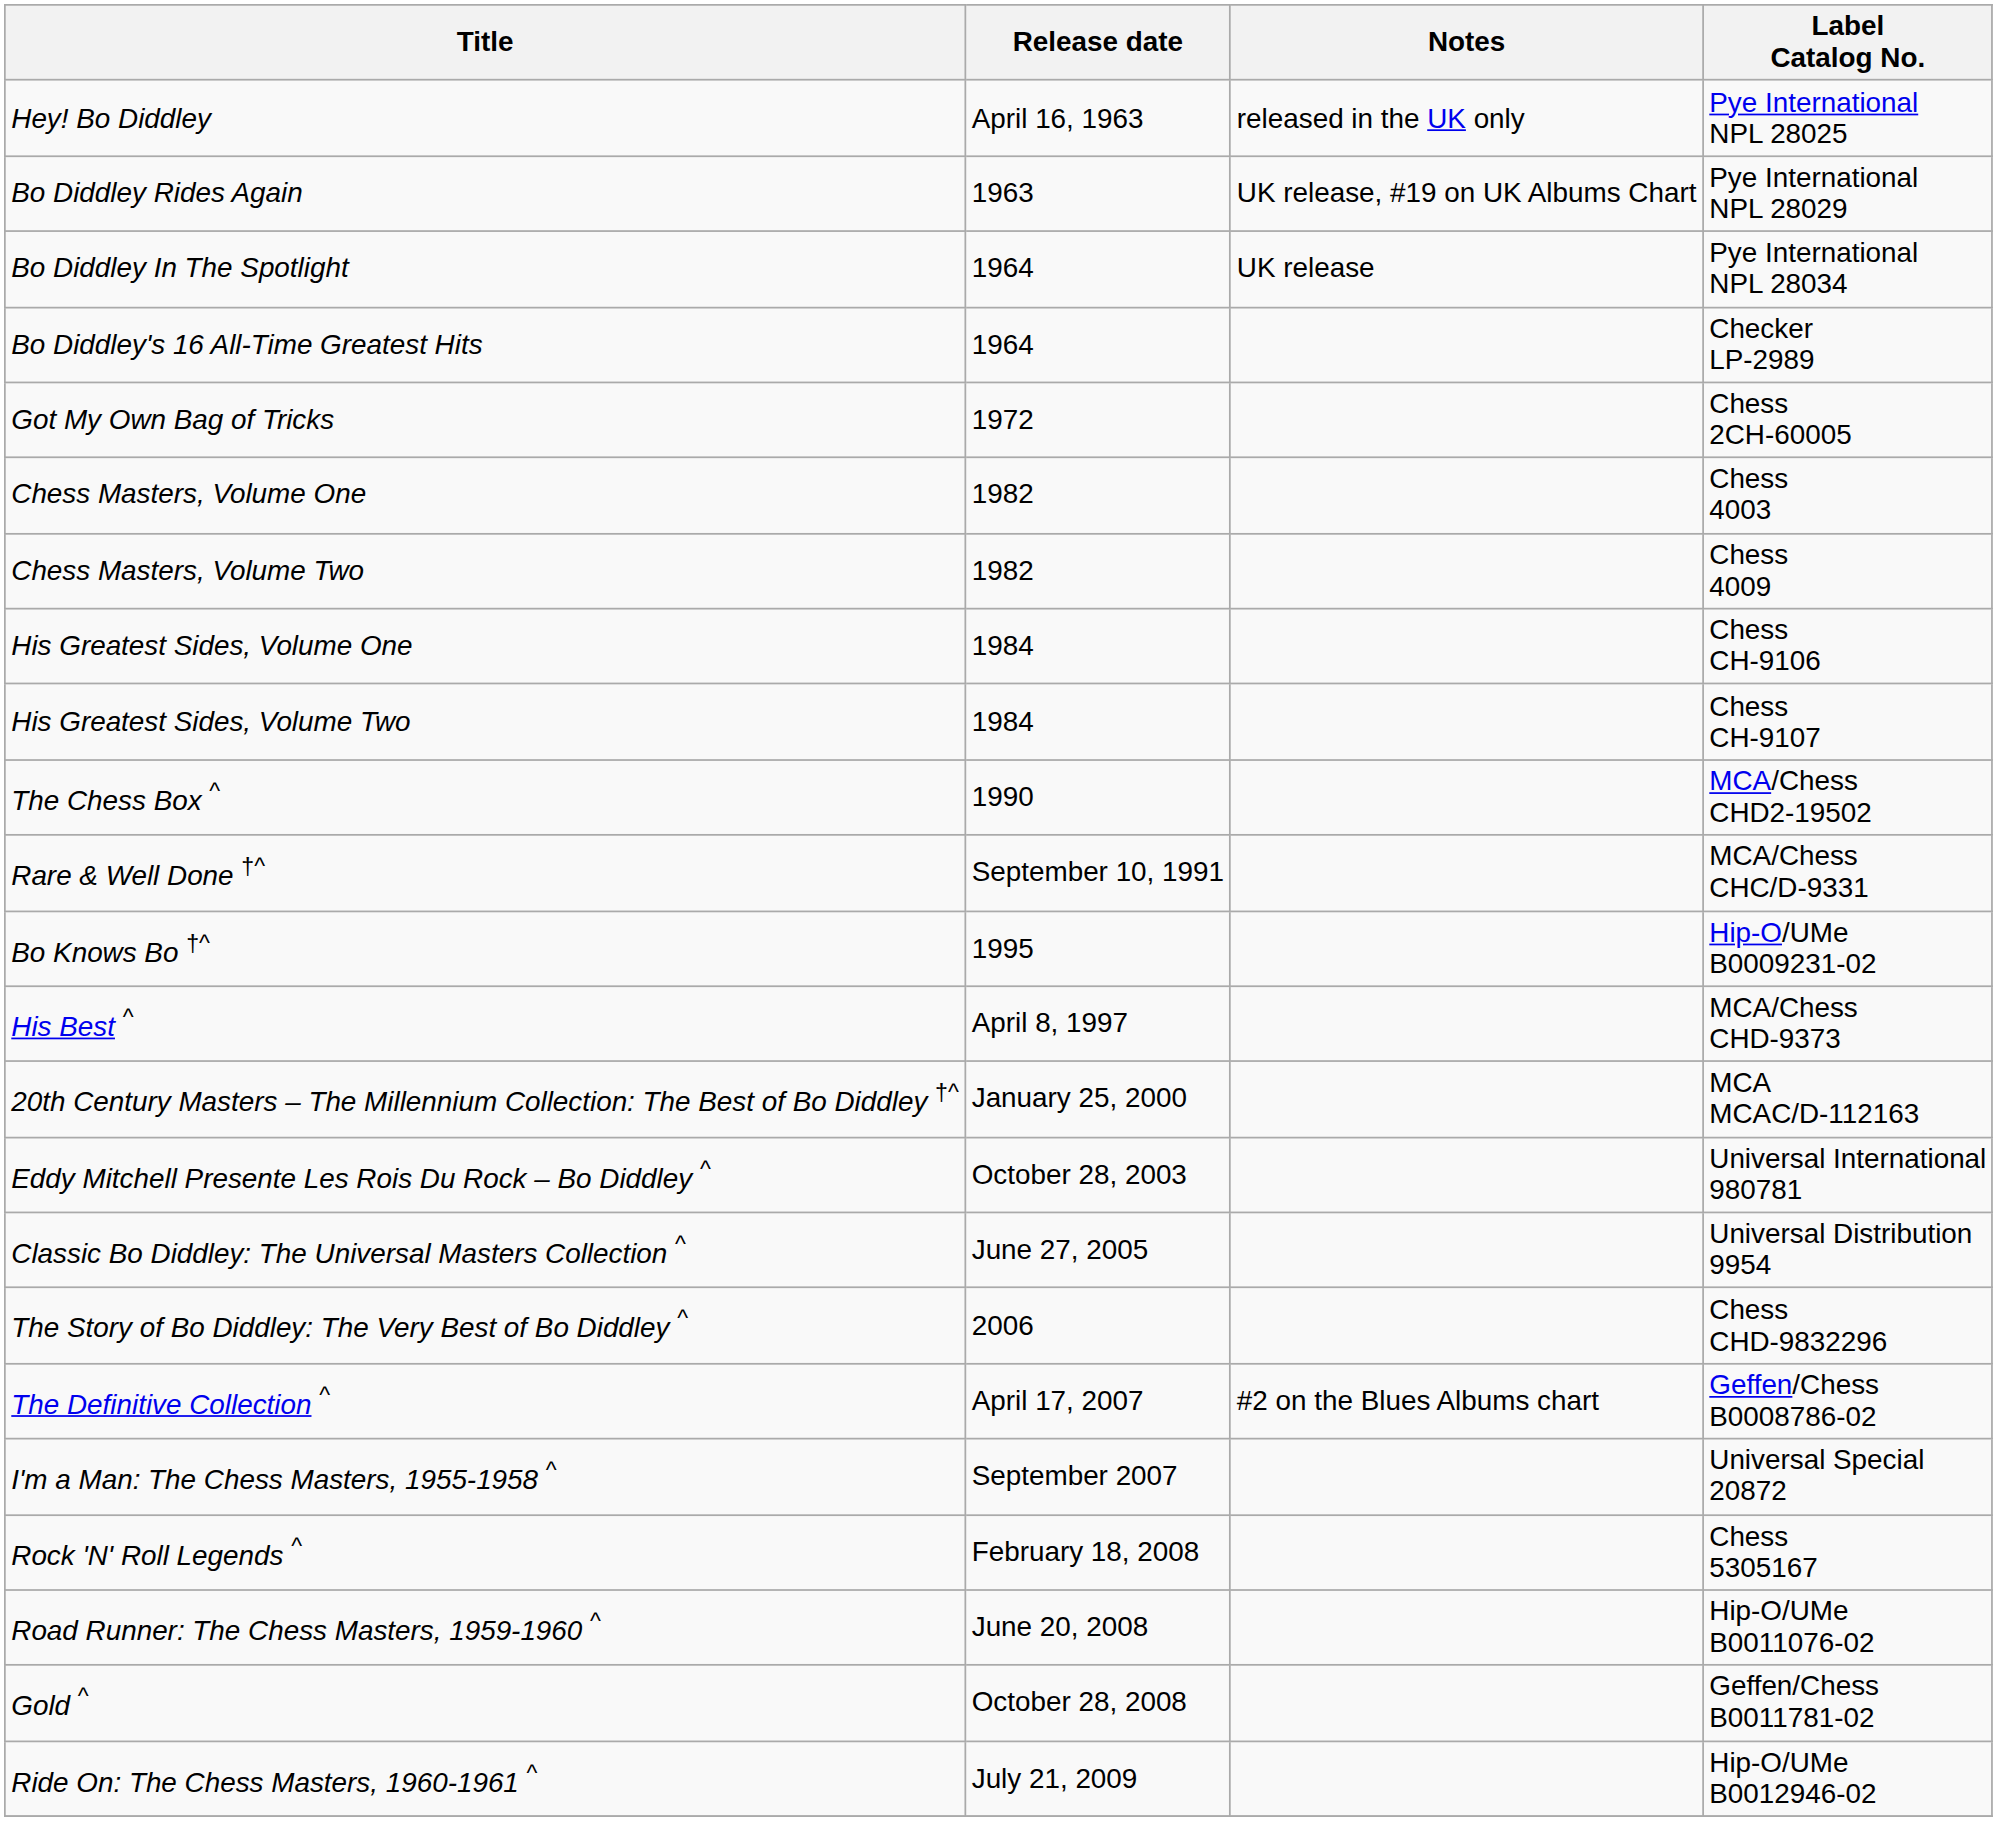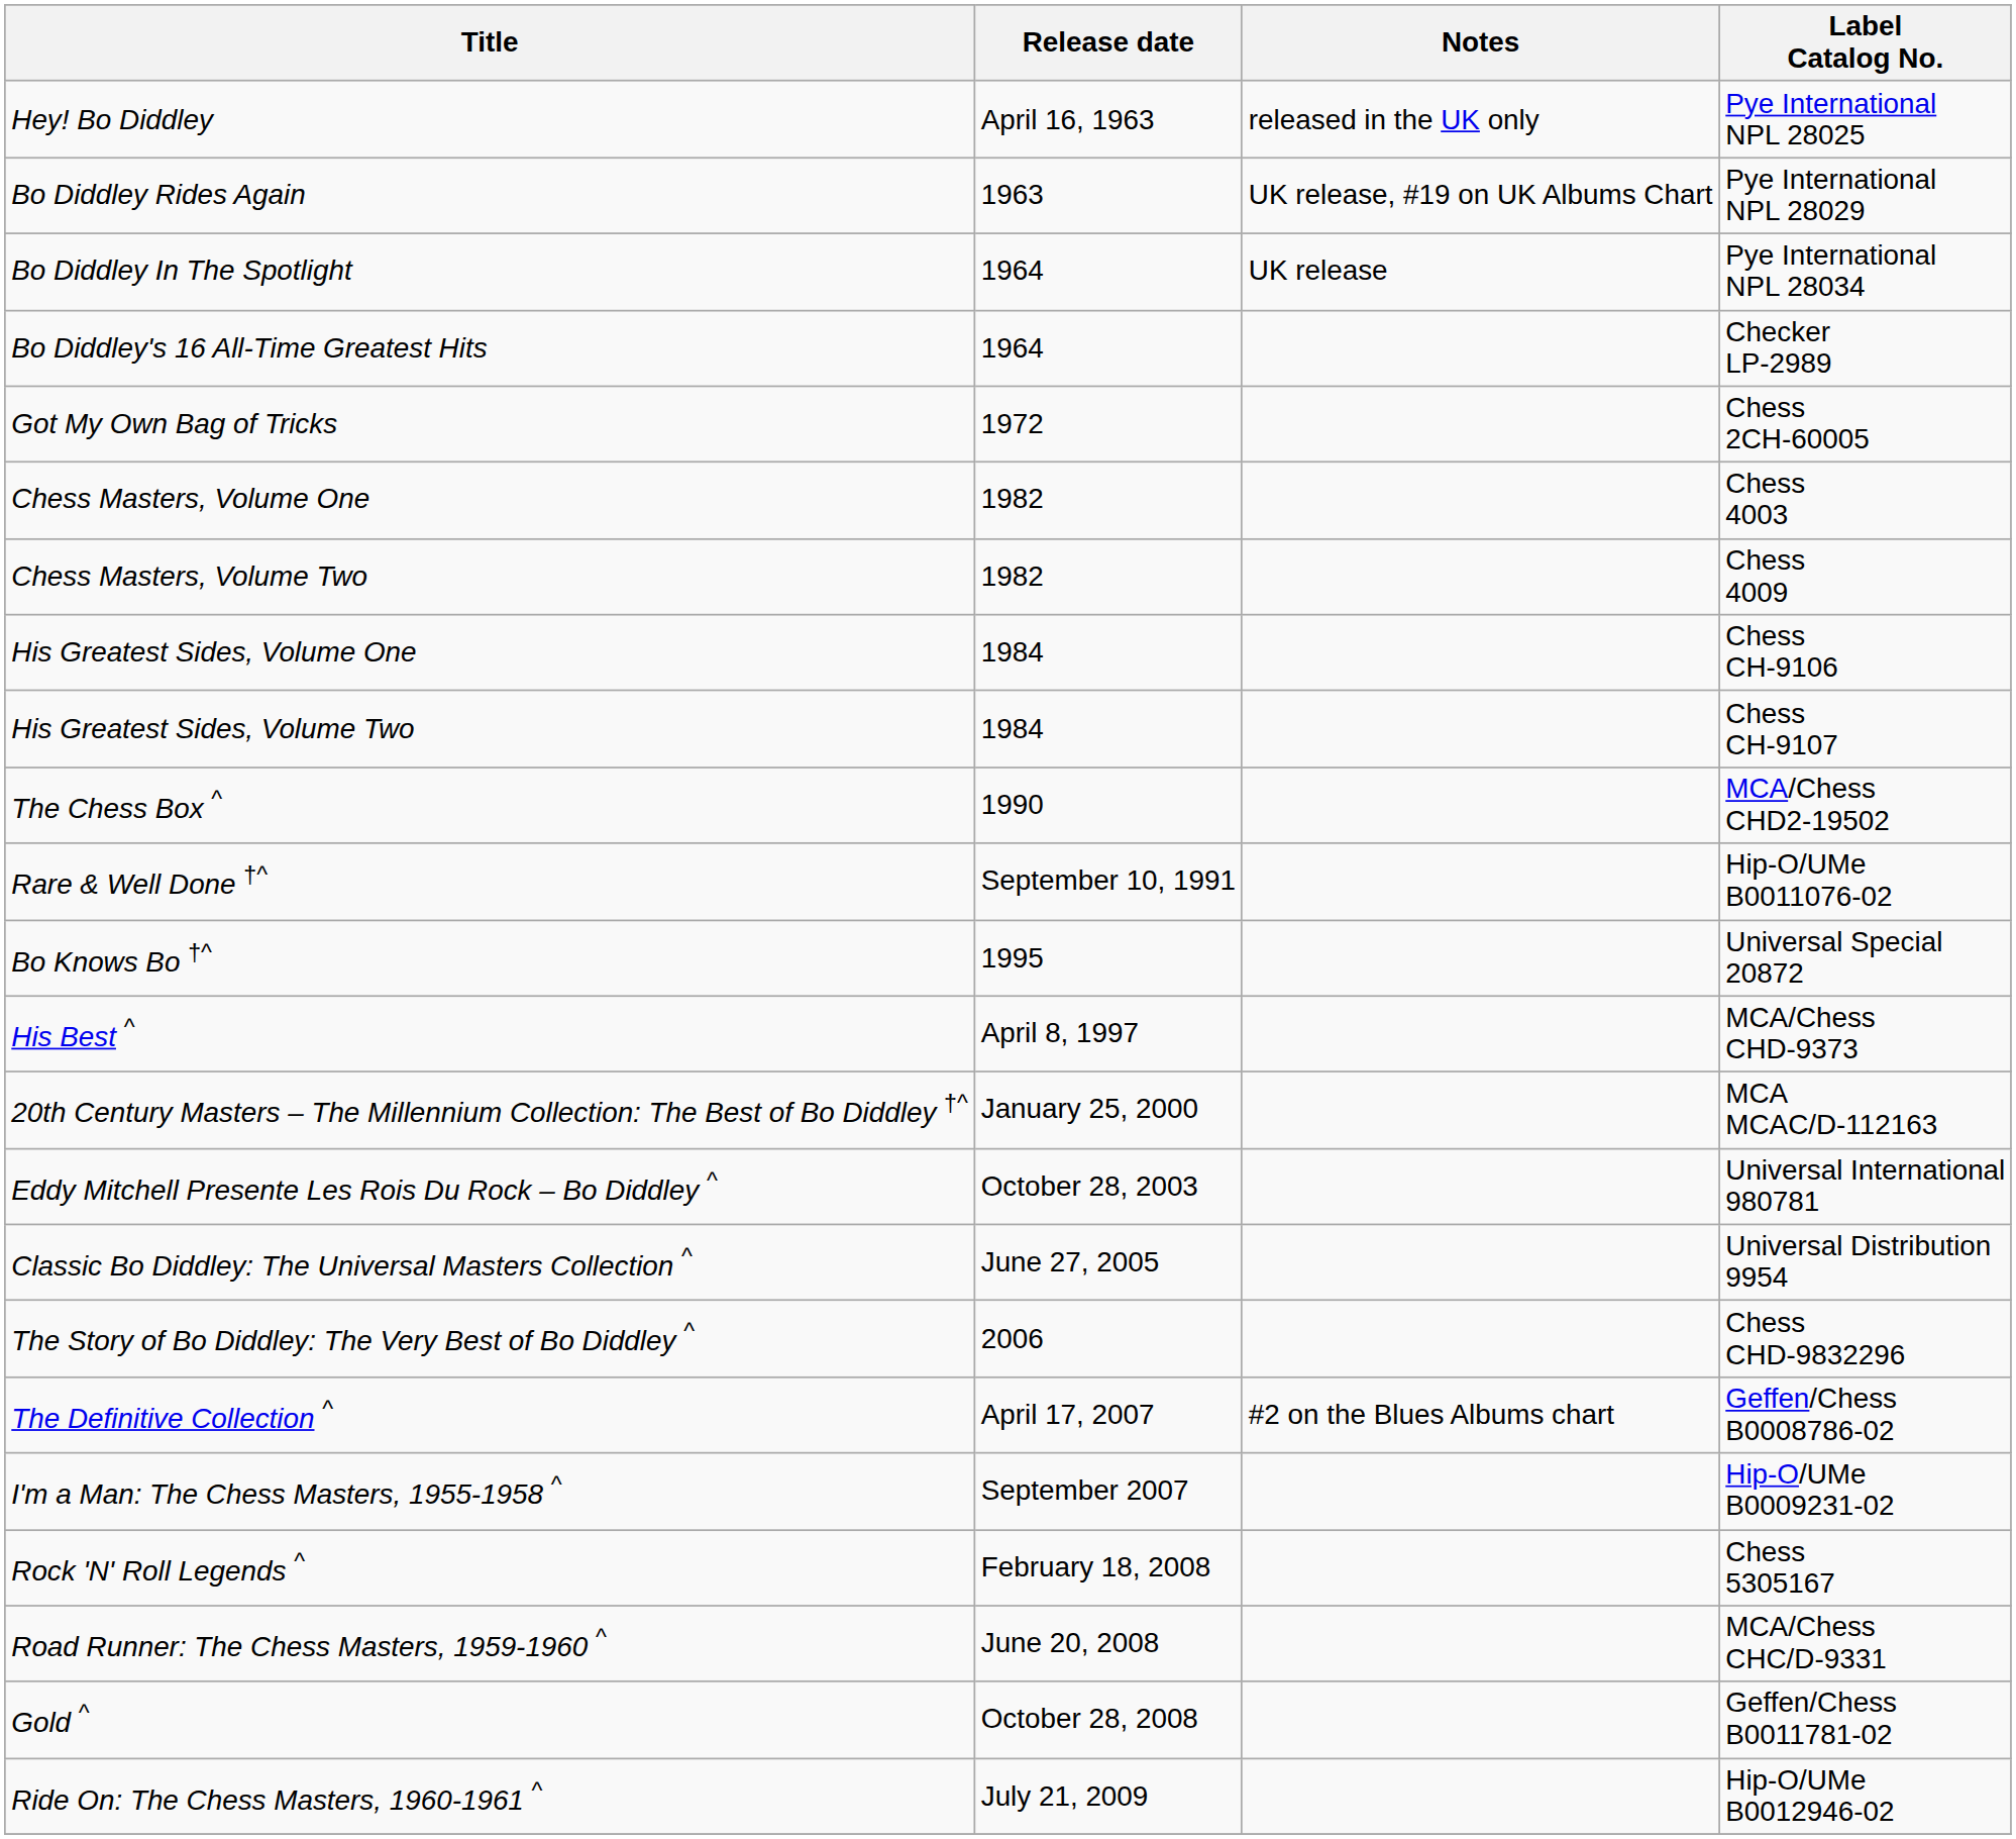 <table class="wikitable">
 <tr>
 <th>Title</th>
 <th>Release date</th>
 <th>Notes</th>
 <th>Label<br>Catalog No.</th>
 </tr>
 <tr>
 <td><em>Hey! Bo Diddley</em></td>
 <td>April 16, 1963</td>
 <td>released in the <a href='#'>UK</a> only</td>
 <td><a href='#'>Pye International</a><br>NPL 28025</td>
 </tr>
 <tr>
 <td><em>Bo Diddley Rides Again</em></td>
 <td>1963</td>
 <td>UK release, #19 on UK Albums Chart</td>
 <td>Pye International<br>NPL 28029</td>
 </tr>
 <tr>
 <td><em>Bo Diddley In The Spotlight</em></td>
 <td>1964</td>
 <td>UK release</td>
 <td>Pye International<br>NPL 28034</td>
 </tr>
 <tr>
 <td><em>Bo Diddley's 16 All-Time Greatest Hits</em></td>
 <td>1964</td>
 <td></td>
 <td>Checker<br>LP-2989</td>
 </tr>
 <tr>
 <td><em>Got My Own Bag of Tricks</em></td>
 <td>1972</td>
 <td></td>
 <td>Chess<br>2CH-60005</td>
 </tr>
 <tr>
 <td><em>Chess Masters, Volume One</em></td>
 <td>1982</td>
 <td></td>
 <td>Chess<br>4003</td>
 </tr>
 <tr>
 <td><em>Chess Masters, Volume Two</em></td>
 <td>1982</td>
 <td></td>
 <td>Chess<br>4009</td>
 </tr>
 <tr>
 <td><em>His Greatest Sides, Volume One</em></td>
 <td>1984</td>
 <td></td>
 <td>Chess<br>CH-9106</td>
 </tr>
 <tr>
 <td><em>His Greatest Sides, Volume Two</em></td>
 <td>1984</td>
 <td></td>
 <td>Chess<br>CH-9107</td>
 </tr>
 <tr>
 <td><em>The Chess Box</em> <sup>^</sup></td>
 <td>1990</td>
 <td></td>
 <td><a href='#'>MCA</a>/Chess<br>CHD2-19502</td>
 </tr>
 <tr>
 <td><em>Rare & Well Done</em> <sup>†^</sup></td>
 <td>September 10, 1991</td>
 <td></td>
-<td>MCA/Chess<br>CHC/D-9331</td>
+<td>Hip-O/UMe<br>B0011076-02</td>
 </tr>
 <tr>
 <td><em>Bo Knows Bo</em> <sup>†^</sup></td>
 <td>1995</td>
 <td></td>
-<td><a href='#'>Hip-O</a>/UMe<br>B0009231-02</td>
+<td>Universal Special<br>20872</td>
 </tr>
 <tr>
 <td><em><a href='#'>His Best</a></em> <sup>^</sup></td>
 <td>April 8, 1997</td>
 <td></td>
 <td>MCA/Chess<br>CHD-9373</td>
 </tr>
 <tr>
 <td><em>20th Century Masters – The Millennium Collection: The Best of Bo Diddley</em> <sup>†^</sup></td>
 <td>January 25, 2000</td>
 <td></td>
 <td>MCA<br>MCAC/D-112163</td>
 </tr>
 <tr>
 <td><em>Eddy Mitchell Presente Les Rois Du Rock – Bo Diddley</em> <sup>^</sup></td>
 <td>October 28, 2003</td>
 <td></td>
 <td>Universal International<br>980781</td>
 </tr>
 <tr>
 <td><em>Classic Bo Diddley: The Universal Masters Collection</em> <sup>^</sup></td>
 <td>June 27, 2005</td>
 <td></td>
 <td>Universal Distribution<br>9954</td>
 </tr>
 <tr>
 <td><em>The Story of Bo Diddley: The Very Best of Bo Diddley</em> <sup>^</sup></td>
 <td>2006</td>
 <td></td>
 <td>Chess<br>CHD-9832296</td>
 </tr>
 <tr>
 <td><em><a href='#'>The Definitive Collection</a></em> <sup>^</sup></td>
 <td>April 17, 2007</td>
 <td>#2 on the Blues Albums chart</td>
 <td><a href='#'>Geffen</a>/Chess<br>B0008786-02</td>
 </tr>
 <tr>
 <td><em>I'm a Man: The Chess Masters, 1955-1958</em> <sup>^</sup></td>
 <td>September 2007</td>
 <td></td>
-<td>Universal Special<br>20872</td>
+<td><a href='#'>Hip-O</a>/UMe<br>B0009231-02</td>
 </tr>
 <tr>
 <td><em>Rock 'N' Roll Legends</em> <sup>^</sup></td>
 <td>February 18, 2008</td>
 <td></td>
 <td>Chess<br>5305167</td>
 </tr>
 <tr>
 <td><em>Road Runner: The Chess Masters, 1959-1960</em> <sup>^</sup></td>
 <td>June 20, 2008</td>
 <td></td>
-<td>Hip-O/UMe<br>B0011076-02</td>
+<td>MCA/Chess<br>CHC/D-9331</td>
 </tr>
 <tr>
 <td><em>Gold</em> <sup>^</sup></td>
 <td>October 28, 2008</td>
 <td></td>
 <td>Geffen/Chess<br>B0011781-02</td>
 </tr>
 <tr>
 <td><em>Ride On: The Chess Masters, 1960-1961</em> <sup>^</sup></td>
 <td>July 21, 2009</td>
 <td></td>
 <td>Hip-O/UMe<br>B0012946-02</td>
 </tr>
 <tr>
 </tr>
 </table>
